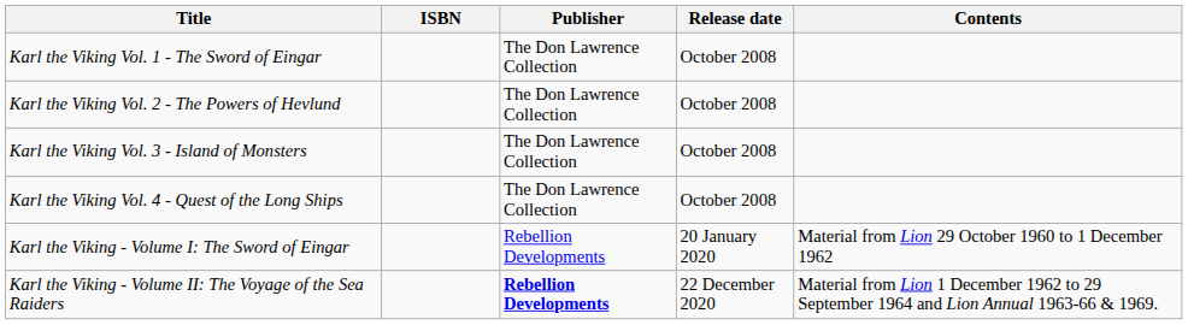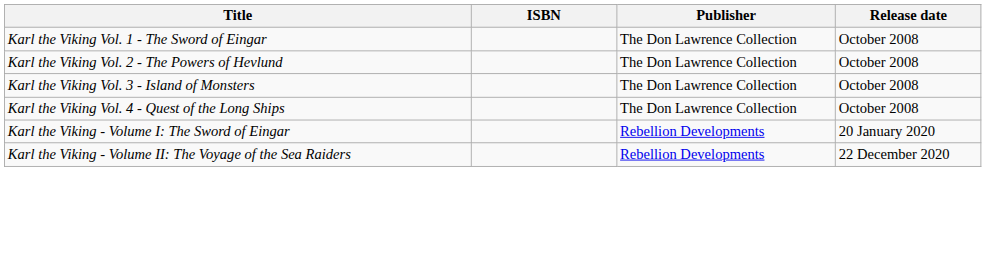 <table class="wikitable" width="85%">
 <tr>
 <th width=32%>Title</th>
 <th width=10%>ISBN</th>
 <th width=15%>Publisher</th>
 <th width=10%>Release date</th>
-<th width=33%>Contents</th>
 </tr>
 <tr>
 <td><em>Karl the Viking Vol. 1 - The Sword of Eingar</em></td>
 <td></td>
 <td>The Don Lawrence Collection</td>
 <td>October 2008</td>
-<td></td>
 </tr>
 <tr>
 <td><em>Karl the Viking Vol. 2 - The Powers of Hevlund</em></td>
 <td></td>
 <td>The Don Lawrence Collection</td>
 <td>October 2008</td>
-<td></td>
 </tr>
 <tr>
 <td><em>Karl the Viking Vol. 3 - Island of Monsters</em></td>
 <td></td>
 <td>The Don Lawrence Collection</td>
 <td>October 2008</td>
-<td></td>
 </tr>
 <tr>
 <td><em>Karl the Viking Vol. 4 - Quest of the Long Ships</em></td>
 <td></td>
 <td>The Don Lawrence Collection</td>
 <td>October 2008</td>
-<td></td>
 </tr>
 <tr>
 <td><em>Karl the Viking - Volume I: The Sword of Eingar</em></td>
 <td></td>
 <td><a href='#'>Rebellion Developments</a></td>
 <td>20 January 2020</td>
-<td>Material from <em><a href='#'>Lion</a></em> 29 October 1960 to 1 December 1962</td>
 </tr>
 <tr>
 <td><em>Karl the Viking - Volume II: The Voyage of the Sea Raiders</em></td>
 <td></td>
-<td><strong><a href='#'>Rebellion Developments</a></strong></td>
+<td><a href='#'>Rebellion Developments</a></td>
 <td>22 December 2020</td>
-<td>Material from <em><a href='#'>Lion</a></em> 1 December 1962 to 29 September 1964 and <em>Lion Annual</em> 1963-66 & 1969.</td>
 </tr>
 </table>
